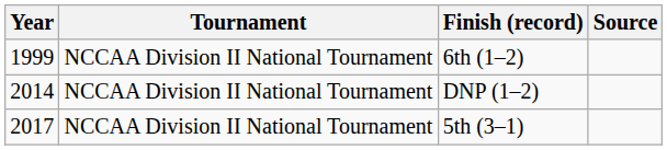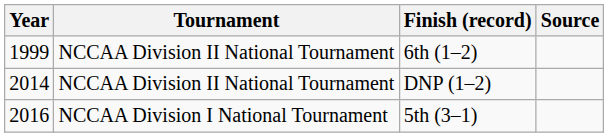 <table class="wikitable">
 <tr>
 <th>Year</th>
 <th>Tournament</th>
 <th>Finish (record)</th>
 <th>Source</th>
 </tr>
 <tr>
 <td>1999</td>
 <td>NCCAA Division II National Tournament</td>
 <td>6th (1–2)</td>
 <td></td>
 </tr>
 <tr>
 <td>2014</td>
 <td>NCCAA Division II National Tournament</td>
 <td>DNP (1–2)</td>
 <td></td>
 </tr>
 <tr>
-<td>2017</td>
-<td>NCCAA Division II National Tournament</td>
+<td>2016</td>
+<td>NCCAA Division I National Tournament</td>
 <td>5th (3–1)</td>
 <td></td>
 </tr>
 </table>
